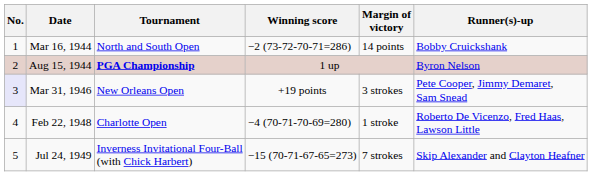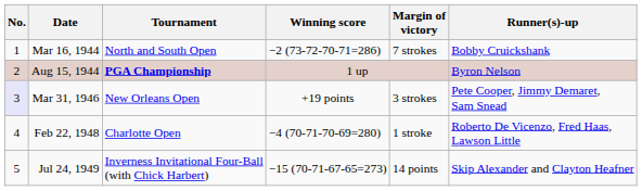 <table class="wikitable" style="font-size:95%;">
 <tr>
 <th>No.</th>
 <th>Date</th>
 <th>Tournament</th>
 <th>Winning score</th>
 <th>Margin of<br>victory</th>
 <th>Runner(s)-up</th>
 </tr>
 <tr>
 <td align=center>1</td>
 <td align=right>Mar 16, 1944</td>
 <td><a href='#'>North and South Open</a></td>
 <td>−2 (73-72-70-71=286)</td>
-<td>14 points</td>
+<td>7 strokes</td>
 <td> <a href='#'>Bobby Cruickshank</a></td>
 </tr>
 <tr style="background:#e5d1cb;">
 <td align=center>2</td>
 <td align=right>Aug 15, 1944</td>
 <td><strong><a href='#'>PGA Championship</a></strong></td>
 <td colspan=2 align=center>1 up</td>
 <td> <a href='#'>Byron Nelson</a></td>
 </tr>
 <tr>
 <td align=center style="background: lavender;">3</td>
 <td align=right>Mar 31, 1946</td>
 <td><a href='#'>New Orleans Open</a></td>
 <td align=center>+19 points</td>
 <td>3 strokes</td>
 <td> <a href='#'>Pete Cooper</a>,  <a href='#'>Jimmy Demaret</a>,<br> <a href='#'>Sam Snead</a></td>
 </tr>
 <tr>
 <td align=center>4</td>
 <td align=right>Feb 22, 1948</td>
 <td><a href='#'>Charlotte Open</a></td>
 <td>−4 (70-71-70-69=280)</td>
 <td>1 stroke</td>
 <td> <a href='#'>Roberto De Vicenzo</a>,  <a href='#'>Fred Haas</a>,<br> <a href='#'>Lawson Little</a></td>
 </tr>
 <tr>
 <td align=center>5</td>
 <td align=right>Jul 24, 1949</td>
 <td><a href='#'>Inverness Invitational Four-Ball</a><br>(with  <a href='#'>Chick Harbert</a>)</td>
 <td>−15 (70-71-67-65=273)</td>
-<td>7 strokes</td>
+<td>14 points</td>
 <td> <a href='#'>Skip Alexander</a> and  <a href='#'>Clayton Heafner</a></td>
 </tr>
 </table>
